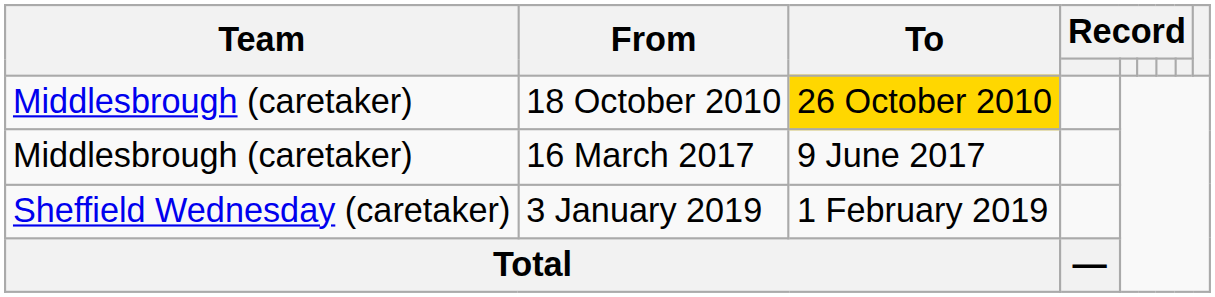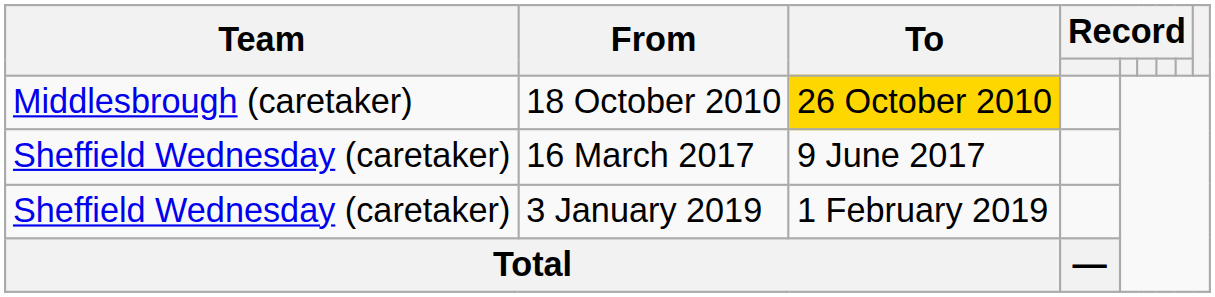 <table class=wikitable style="text-align: center">
 <tr>
 <th rowspan=2>Team</th>
 <th rowspan=2>From</th>
 <th rowspan=2>To</th>
 <th colspan=5>Record</th>
 <th rowspan=2></th>
 </tr>
 <tr>
 <th></th>
 <th></th>
 <th></th>
 <th></th>
 <th></th>
 </tr>
 <tr>
 <td align=left><a href='#'>Middlesbrough</a> (caretaker)</td>
 <td align=left>18 October 2010</td>
 <td align=left style="background: gold;">26 October 2010<br></td>
 <td></td>
 </tr>
 <tr>
-<td align=left>Middlesbrough (caretaker)</td>
+<td align=left><a href='#'>Sheffield Wednesday</a> (caretaker)</td>
 <td align=left>16 March 2017</td>
 <td align=left>9 June 2017<br></td>
 <td></td>
 </tr>
 <tr>
 <td align=left><a href='#'>Sheffield Wednesday</a> (caretaker)</td>
 <td align=left>3 January 2019</td>
 <td align=left>1 February 2019<br></td>
 <td></td>
 </tr>
 <tr>
 <th colspan=3>Total<br></th>
 <th>—</th>
 </tr>
 </table>
